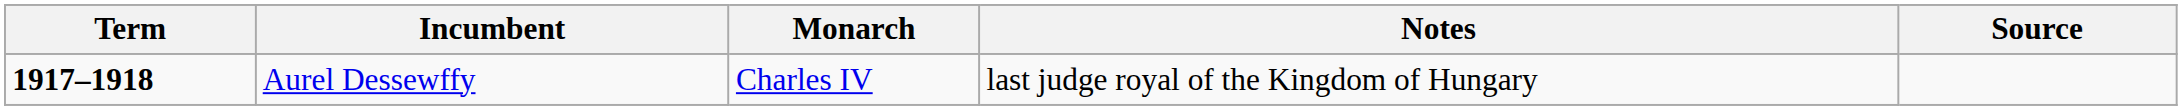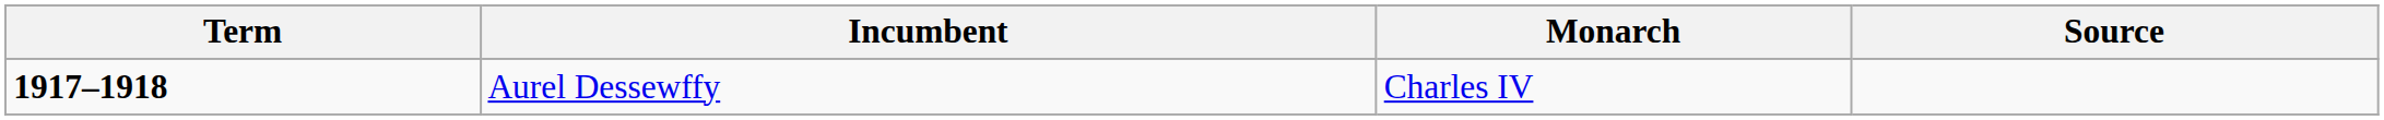 <table class="wikitable" style="width: 70%">
 <tr>
 <th scope="col" width="9%">Term</th>
 <th scope="col" width="17%">Incumbent</th>
 <th scope="col" width="9%">Monarch</th>
-<th scope="col" width="33%">Notes</th>
 <th scope="col" width="10%">Source</th>
 </tr>
 <tr>
 <td><strong>1917–1918</strong></td>
 <td><a href='#'>Aurel Dessewffy</a></td>
 <td><a href='#'>Charles IV</a></td>
-<td>last judge royal of the Kingdom of Hungary</td>
 <td></td>
 </tr>
 </table>
